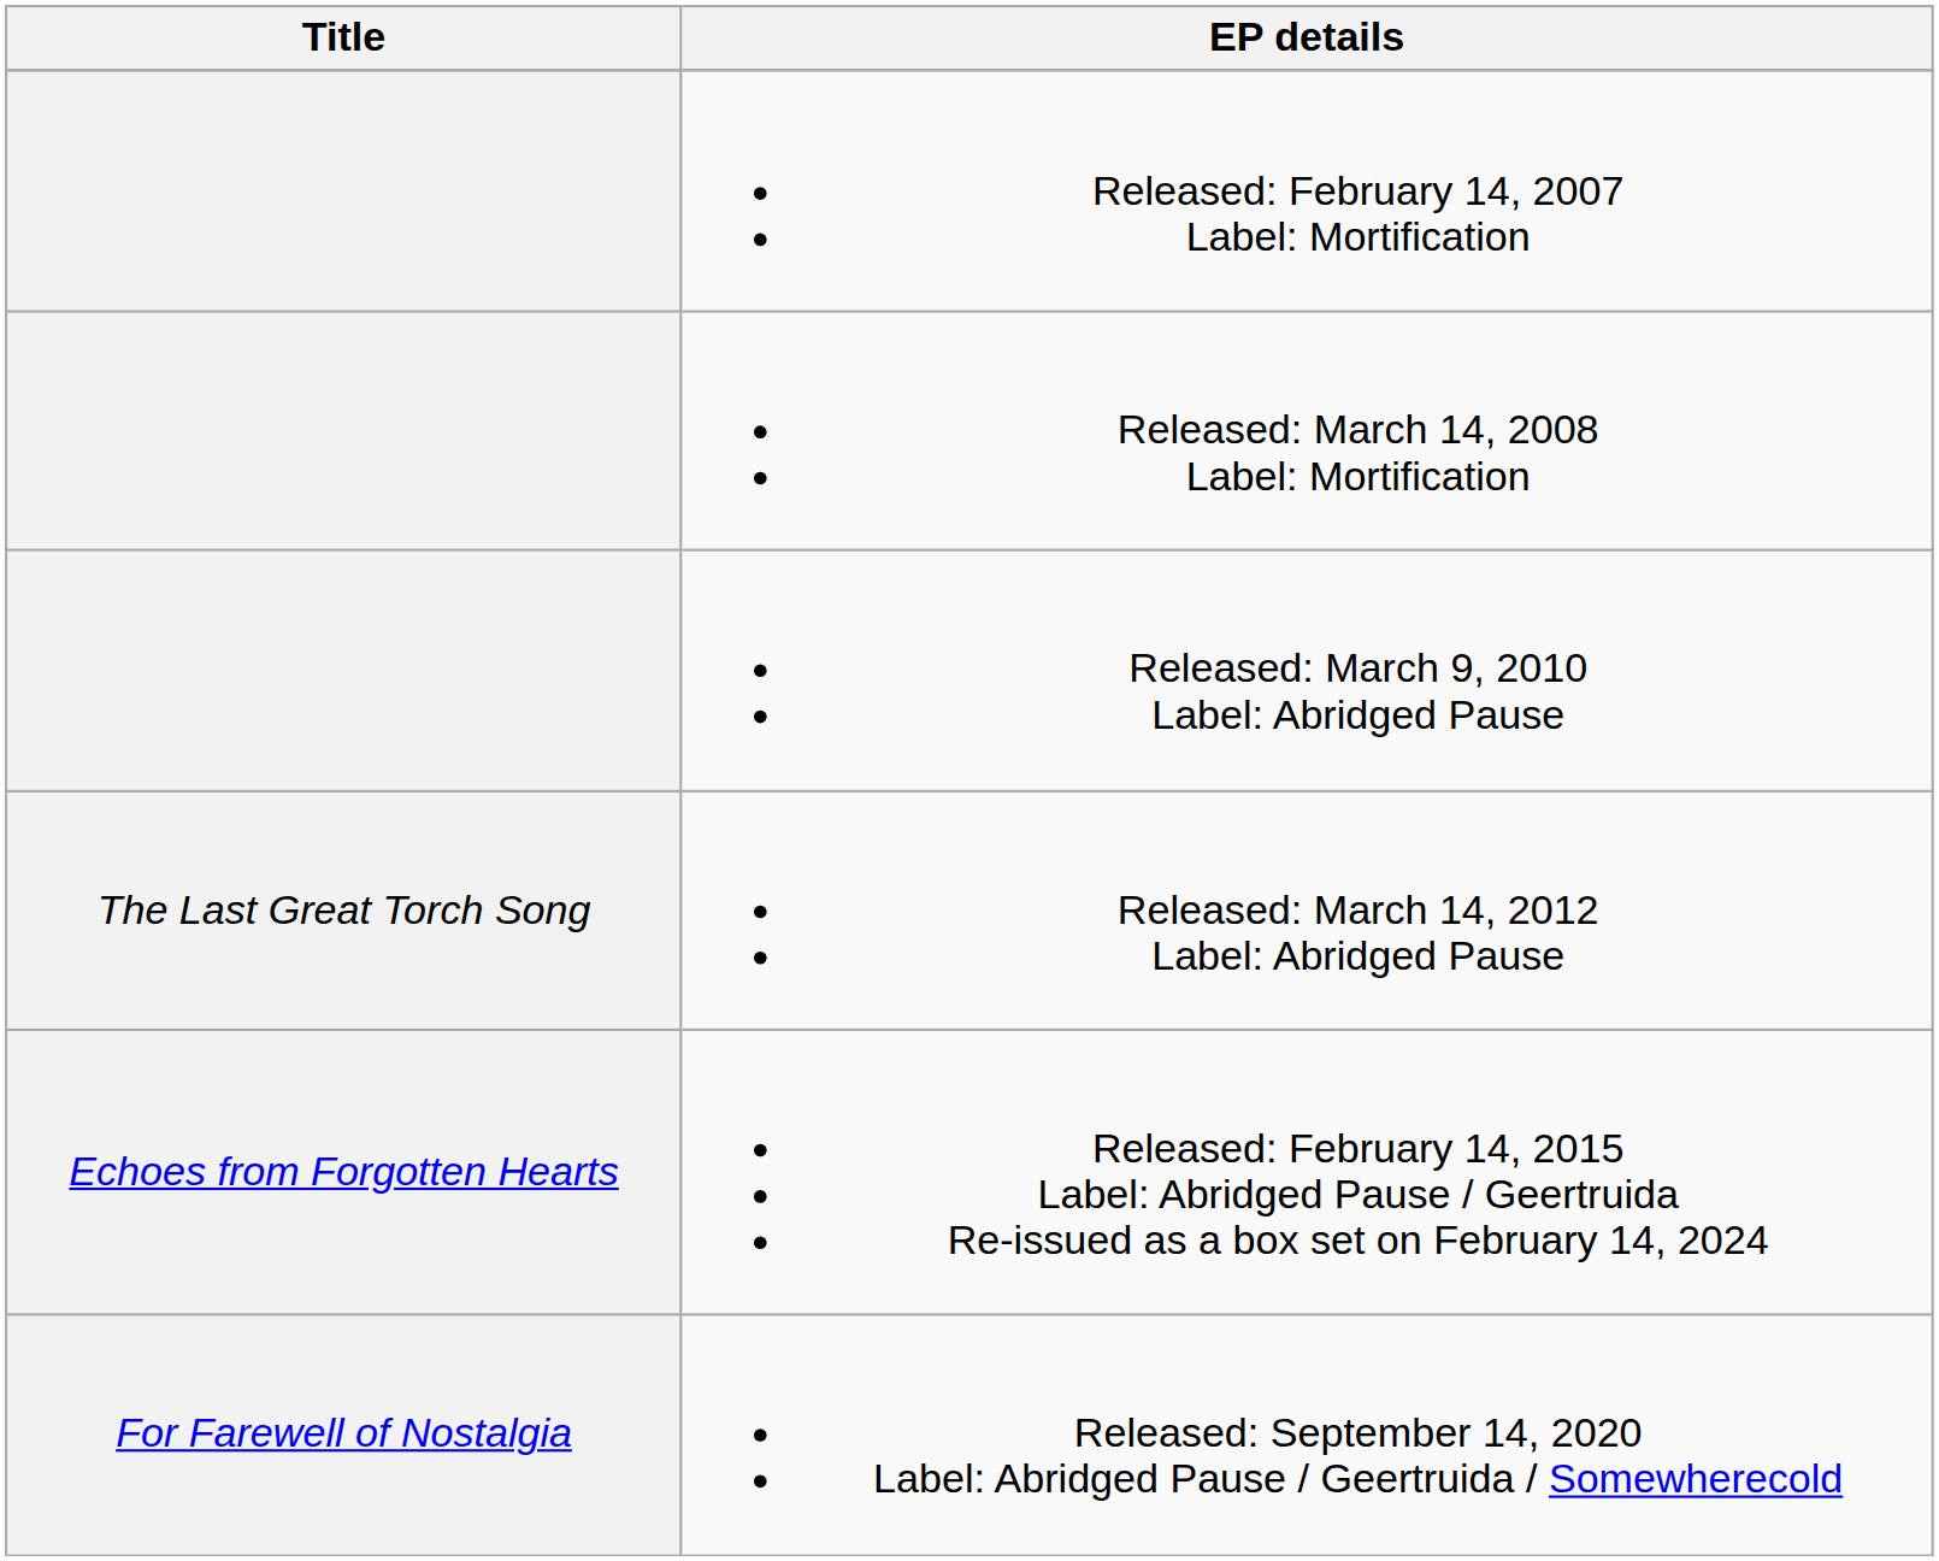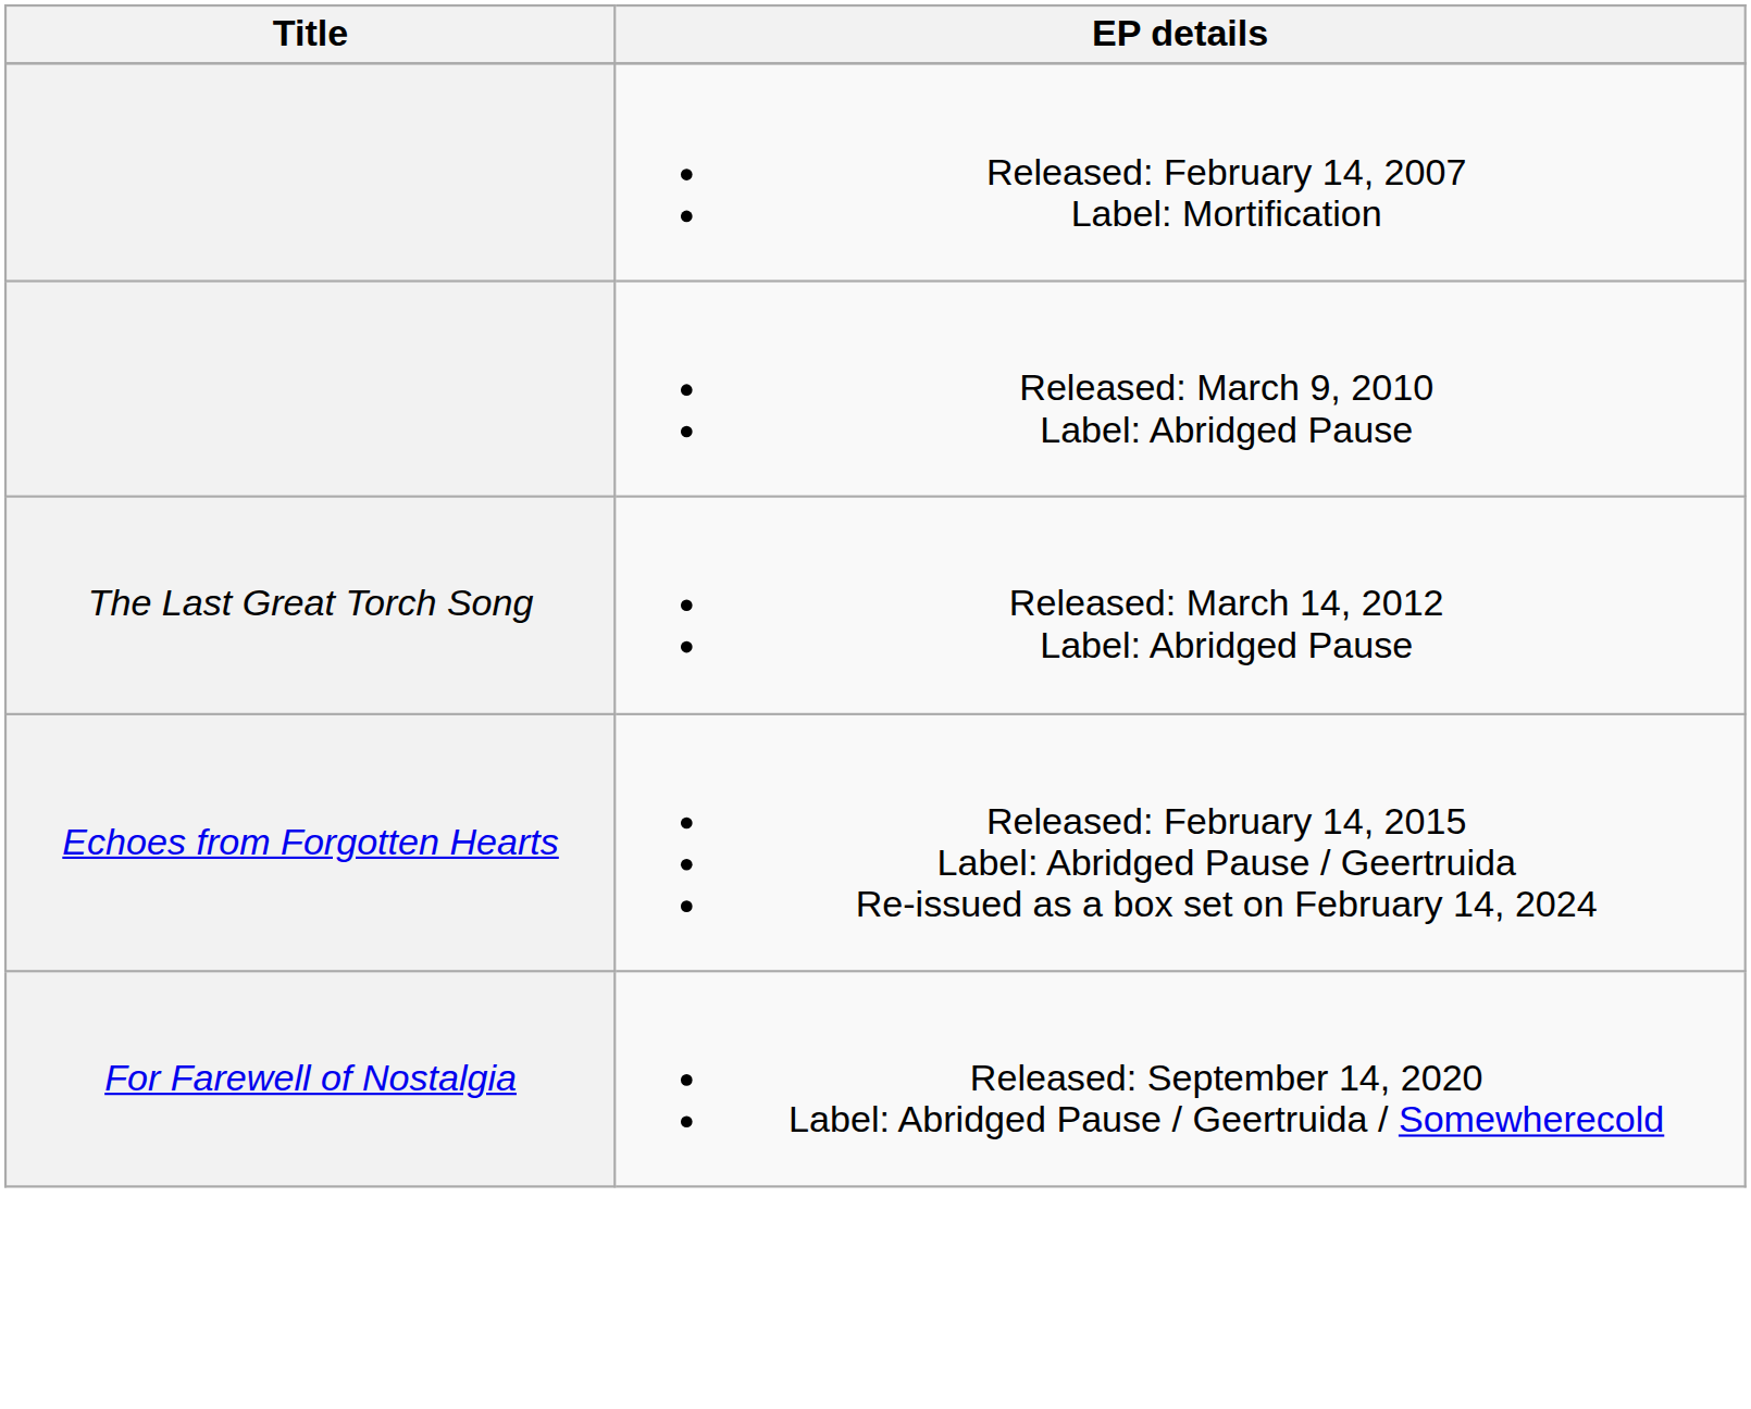 <table class="wikitable plainrowheaders" style="text-align:center;" border="1">
 <tr>
 <th rowspan="1" scope="col" style="width:16em;">Title</th>
 <th rowspan="1" scope="col" style="width:30em;">EP details</th>
 </tr>
 <tr>
 </tr>
 <tr>
 <th scope="row" style="font-weight:normal;"></th>
 <td><br><ul><li>Released: February 14, 2007</li><li>Label: Mortification</li></ul></td>
-</tr>
-<tr>
-<th scope="row" style="font-weight:normal;"></th>
-<td><br><ul><li>Released: March 14, 2008</li><li>Label: Mortification</li></ul></td>
 </tr>
 <tr>
 <th scope="row" style="font-weight:normal;"></th>
 <td><br><ul><li>Released: March 9, 2010</li><li>Label: Abridged Pause</li></ul></td>
 </tr>
 <tr>
 <th scope="row" style="font-weight:normal;"><em>The Last Great Torch Song</em></th>
 <td><br><ul><li>Released: March 14, 2012</li><li>Label: Abridged Pause</li></ul></td>
 </tr>
 <tr>
 <th scope="row" style="font-weight:normal;"><em><a href='#'>Echoes from Forgotten Hearts</a></em></th>
 <td><br><ul><li>Released: February 14, 2015</li><li>Label: Abridged Pause / Geertruida</li><li>Re-issued as a box set on February 14, 2024</li></ul></td>
 </tr>
 <tr>
 <th scope="row" style="font-weight:normal;"><em><a href='#'>For Farewell of Nostalgia</a></em></th>
 <td><br><ul><li>Released: September 14, 2020</li><li>Label: Abridged Pause / Geertruida / <a href='#'>Somewherecold</a></li></ul></td>
 </tr>
 </table>
